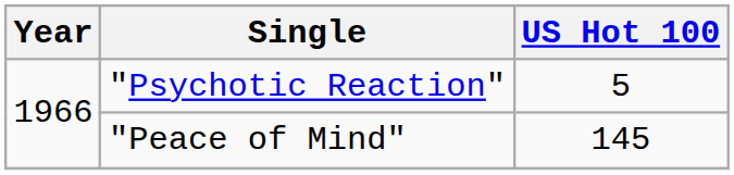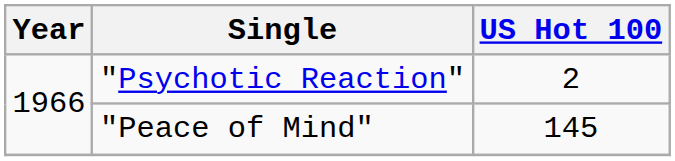 <table class="wikitable sortable">
 <tr>
 <th>Year</th>
 <th>Single</th>
 <th><a href='#'>US Hot 100</a></th>
 </tr>
 <tr>
 <td rowspan=2 align="center">1966</td>
 <td>"<a href='#'>Psychotic Reaction</a>"</td>
-<td align="center">5</td>
+<td align="center">2</td>
 </tr>
 <tr>
 <td>"Peace of Mind"</td>
 <td align="center">145</td>
 </tr>
 <tr>
 </tr>
 </table>
